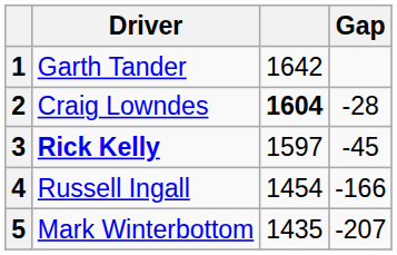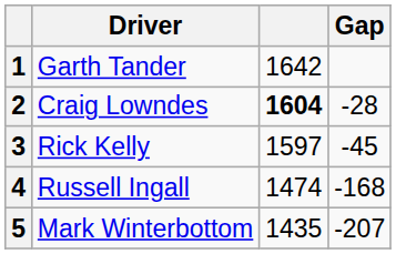 <table class="wikitable" style="font-size: 90%;">
 <tr>
 <th></th>
 <th>Driver</th>
 <th></th>
 <th>Gap</th>
 </tr>
 <tr>
 <th align="center">1</th>
 <td> <a href='#'>Garth Tander</a></td>
 <td align="center">1642</td>
 <td align="center"></td>
 </tr>
 <tr>
 <th align="center">2</th>
 <td> <a href='#'>Craig Lowndes</a></td>
 <td align="center"><strong>1604</strong></td>
 <td align="center">-28</td>
 </tr>
 <tr>
 <th align="center">3</th>
-<td><strong> <a href='#'>Rick Kelly</a></strong></td>
+<td> <a href='#'>Rick Kelly</a></td>
 <td align="center">1597</td>
 <td align="center">-45</td>
 </tr>
 <tr>
 <th align="center">4</th>
 <td> <a href='#'>Russell Ingall</a></td>
-<td align="center">1454</td>
-<td align="center">-166</td>
+<td align="center">1474</td>
+<td align="center">-168</td>
 </tr>
 <tr>
 <th align="center">5</th>
 <td> <a href='#'>Mark Winterbottom</a></td>
 <td align="center">1435</td>
 <td align="center">-207</td>
 </tr>
 </table>
